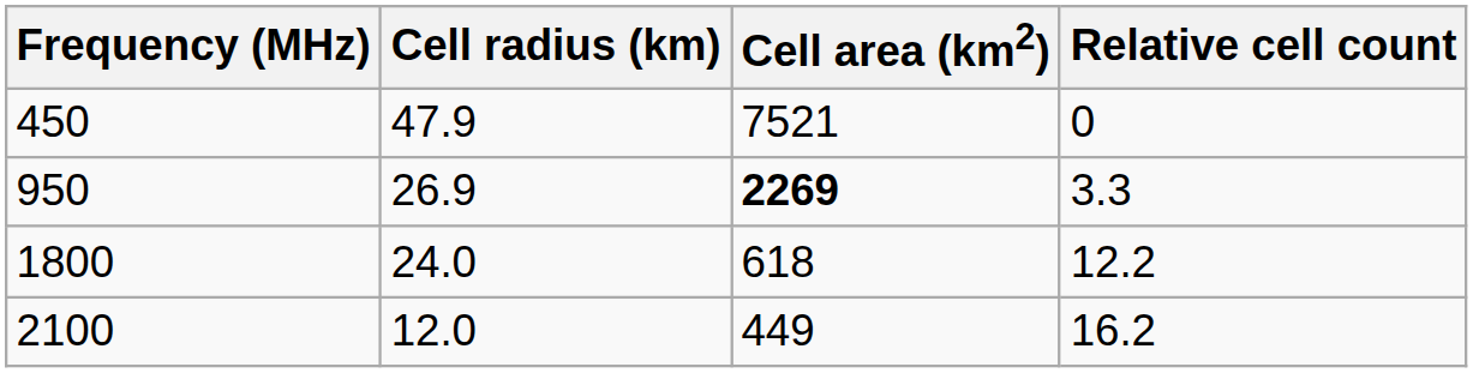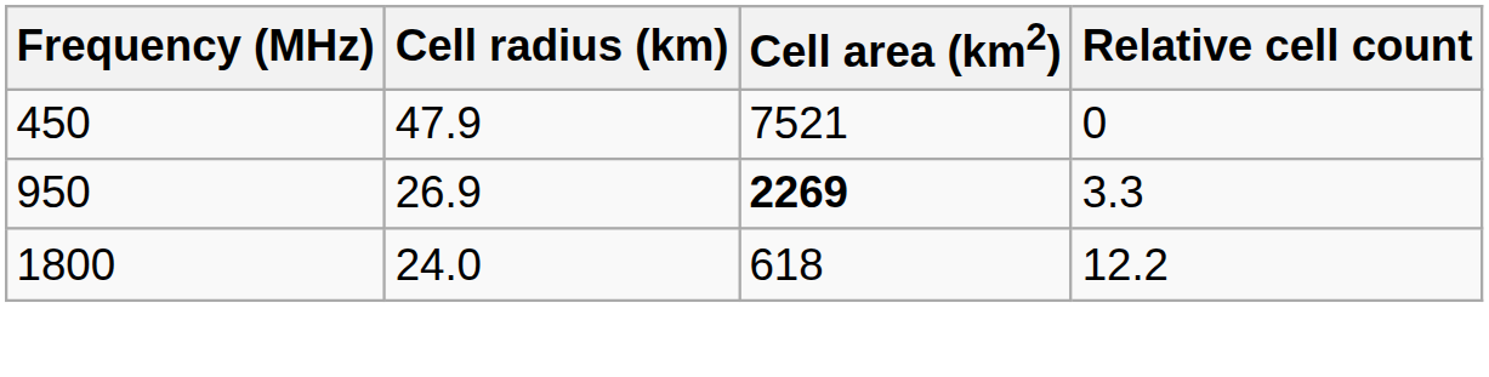 <table class="wikitable">
 <tr>
 <th>Frequency (MHz)</th>
 <th>Cell radius (km)</th>
 <th>Cell area (km<sup>2</sup>)</th>
 <th>Relative cell count</th>
 </tr>
 <tr>
 <td>450</td>
 <td>47.9</td>
 <td>7521</td>
 <td>0</td>
 </tr>
 <tr>
 <td>950</td>
 <td>26.9</td>
 <td><strong>2269</strong></td>
 <td>3.3</td>
 </tr>
 <tr>
 <td>1800</td>
 <td>24.0</td>
 <td>618</td>
 <td>12.2</td>
 </tr>
-<tr>
-<td>2100</td>
-<td>12.0</td>
-<td>449</td>
-<td>16.2</td>
-</tr>
 </table>
